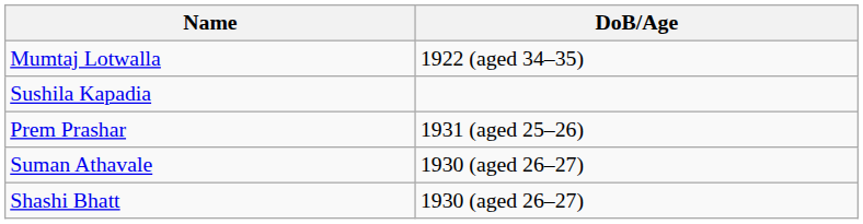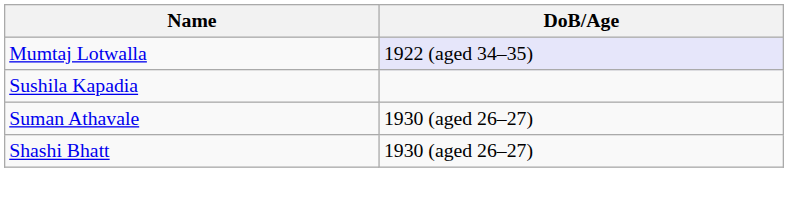 <table class="wikitable" style="width:600px; font-size:95%;">
 <tr>
 <th align="left">Name</th>
 <th align="left">DoB/Age</th>
 </tr>
 <tr>
 <td align="left"><a href='#'>Mumtaj Lotwalla</a></td>
-<td align="left">1922 (aged 34–35)</td>
+<td align="left" style="background: lavender;">1922 (aged 34–35)</td>
 </tr>
 <tr>
 <td align="left"><a href='#'>Sushila Kapadia</a></td>
 <td align="left"></td>
-</tr>
-<tr>
-<td align="left"><a href='#'>Prem Prashar</a></td>
-<td align="left">1931 (aged 25–26)</td>
 </tr>
 <tr>
 <td align="left"><a href='#'>Suman Athavale</a></td>
 <td align="left">1930 (aged 26–27)</td>
 </tr>
 <tr>
 <td align="left"><a href='#'>Shashi Bhatt</a></td>
 <td align="left">1930 (aged 26–27)</td>
 </tr>
 </table>
